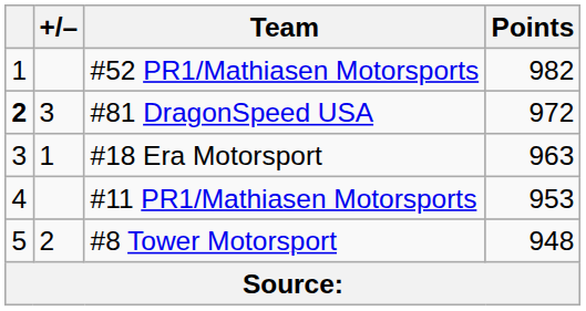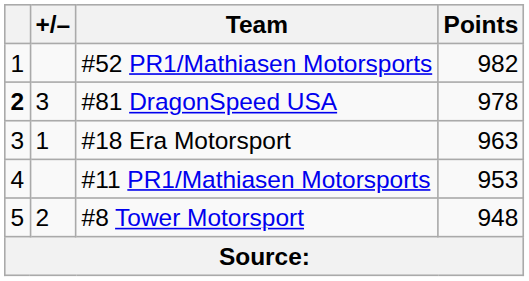 <table class="wikitable" style="font-size: 95%;">
 <tr>
 <th scope="col"></th>
 <th scope="col">+/–</th>
 <th scope="col">Team</th>
 <th scope="col">Points</th>
 </tr>
 <tr>
 <td align=center>1</td>
 <td align="left"></td>
 <td> #52 <a href='#'>PR1/Mathiasen Motorsports</a></td>
 <td align=right>982</td>
 </tr>
 <tr>
 <td align=center><strong>2</strong></td>
 <td align="left"> 3</td>
 <td> #81 <a href='#'>DragonSpeed USA</a></td>
-<td align=right>972</td>
+<td align=right>978</td>
 </tr>
 <tr>
 <td align=center>3</td>
 <td align="left"> 1</td>
 <td> #18 Era Motorsport</td>
 <td align=right>963</td>
 </tr>
 <tr>
 <td align=center>4</td>
 <td align="left"></td>
 <td> #11 <a href='#'>PR1/Mathiasen Motorsports</a></td>
 <td align=right>953</td>
 </tr>
 <tr>
 <td align=center>5</td>
 <td align="left"> 2</td>
 <td> #8 <a href='#'>Tower Motorsport</a></td>
 <td align=right>948</td>
 </tr>
 <tr>
 <th colspan=5>Source:</th>
 </tr>
 </table>
